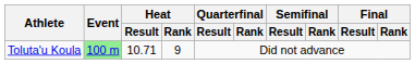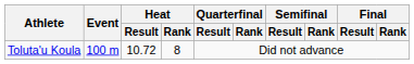 <table class="wikitable" style="font-size:90%">
 <tr>
 <th rowspan="2">Athlete</th>
 <th rowspan="2">Event</th>
 <th colspan="2">Heat</th>
 <th colspan="2">Quarterfinal</th>
 <th colspan="2">Semifinal</th>
 <th colspan="2">Final</th>
 </tr>
 <tr style="font-size:95%">
 <th>Result</th>
 <th>Rank</th>
 <th>Result</th>
 <th>Rank</th>
 <th>Result</th>
 <th>Rank</th>
 <th>Result</th>
 <th>Rank</th>
 </tr>
 <tr align=center>
 <td align=left><a href='#'>Toluta'u Koula</a></td>
-<td align=left style="background: lightgreen;"><a href='#'>100 m</a></td>
-<td>10.71</td>
-<td>9</td>
+<td align=left><a href='#'>100 m</a></td>
+<td>10.72</td>
+<td>8</td>
 <td colspan=6>Did not advance</td>
 </tr>
 </table>
